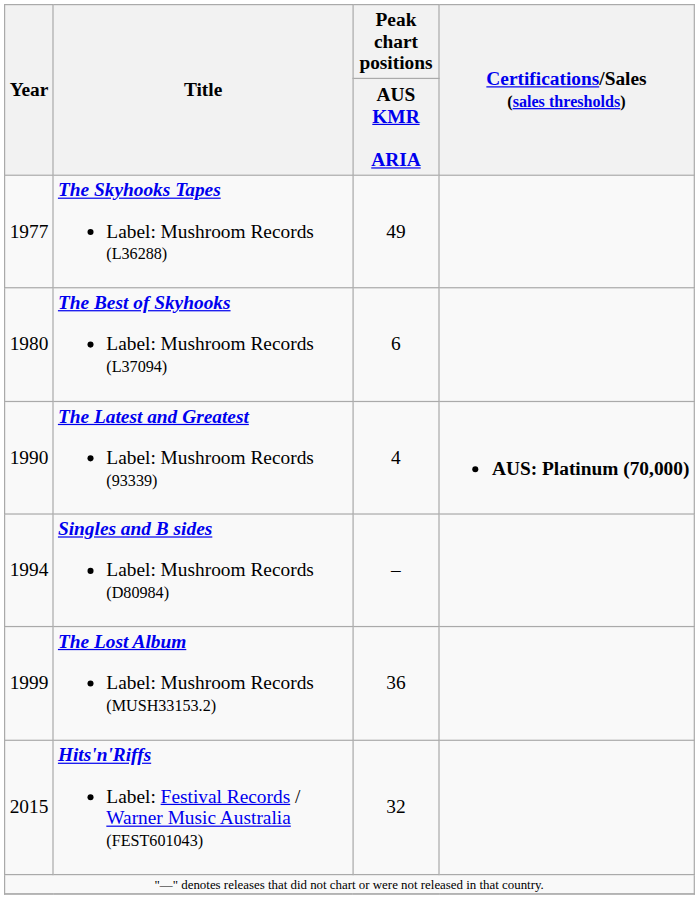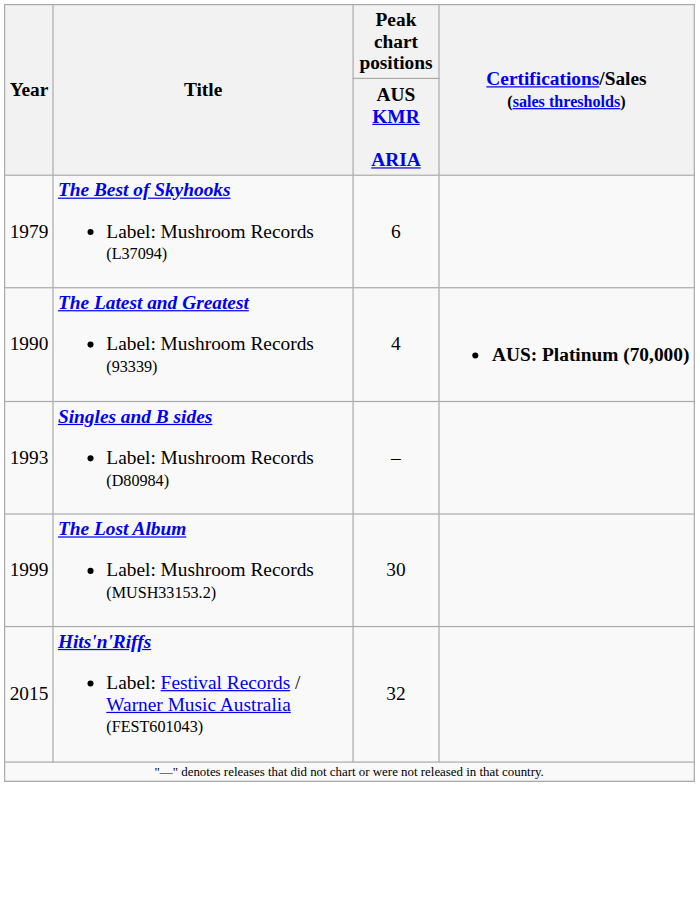 <table class="wikitable">
 <tr>
 <th rowspan="2" width="33">Year</th>
 <th rowspan="2" width="240">Title</th>
 <th colspan="1">Peak chart positions</th>
 <th rowspan="2"><a href='#'>Certifications</a>/Sales<br><small>(<a href='#'>sales thresholds</a>)</small></th>
 </tr>
 <tr>
 <th style="width:4em">AUS<br><a href='#'>KMR</a><br><br><a href='#'>ARIA</a></th>
 </tr>
 <tr>
-<td align="center">1977</td>
-<td><strong><em><a href='#'>The Skyhooks Tapes</a></em></strong><br><ul><li>Label: Mushroom Records <small>(L36288)</small></li></ul></td>
-<td align="center">49</td>
-<td></td>
-</tr>
-<tr>
-<td align="center">1980</td>
+<td align="center">1979</td>
 <td><strong><em><a href='#'>The Best of Skyhooks</a></em></strong><br><ul><li>Label: Mushroom Records <small>(L37094)</small></li></ul></td>
 <td align="center">6</td>
 <td></td>
 </tr>
 <tr>
 <td align="center">1990</td>
 <td><strong><em><a href='#'>The Latest and Greatest</a></em></strong><br><ul><li>Label: Mushroom Records <small>(93339)</small></li></ul></td>
 <td align="center">4</td>
 <td><strong><br><ul><li>AUS: Platinum (70,000)</li></ul></strong></td>
 </tr>
 <tr>
-<td align="center">1994</td>
+<td align="center">1993</td>
 <td><strong><em><a href='#'>Singles and B sides</a></em></strong><br><ul><li>Label: Mushroom Records <small>(D80984)</small></li></ul></td>
 <td align="center">–</td>
 <td></td>
 </tr>
 <tr>
 <td align="center">1999</td>
 <td><strong><em><a href='#'>The Lost Album</a></em></strong><br><ul><li>Label: Mushroom Records <small>(MUSH33153.2)</small></li></ul></td>
-<td align="center">36</td>
+<td align="center">30</td>
 <td></td>
 </tr>
 <tr>
 <td align="center">2015</td>
 <td><strong><em><a href='#'>Hits'n'Riffs</a></em></strong><br><ul><li>Label: <a href='#'>Festival Records</a> / <a href='#'>Warner Music Australia</a> <small>(FEST601043)</small></li></ul></td>
 <td align="center">32</td>
 <td></td>
 </tr>
 <tr>
 <td align="center" colspan="4" style="font-size: 8pt">"—" denotes releases that did not chart or were not released in that country.</td>
 </tr>
 <tr>
 </tr>
 </table>
